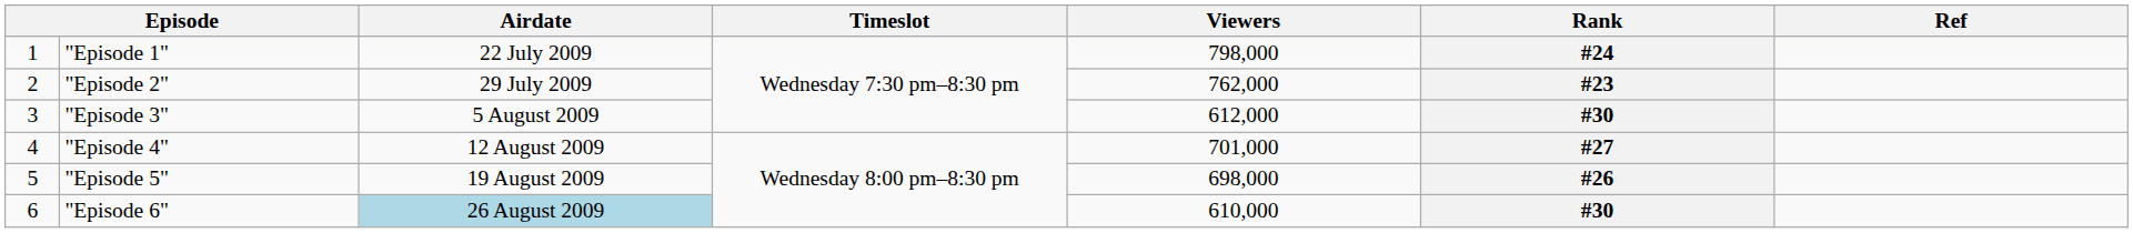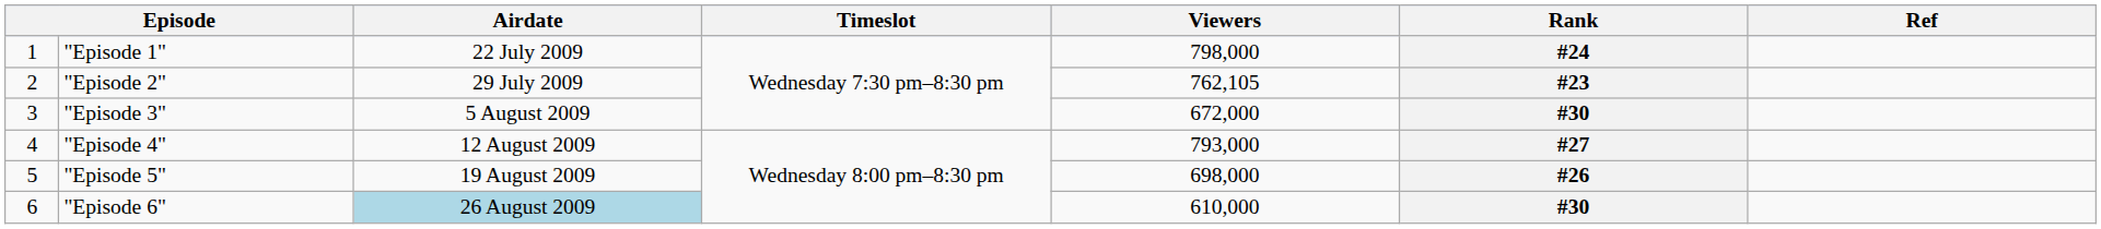 <table class="wikitable plainrowheaders" style="text-align:center; line-height:16px; width:99%;">
 <tr style="background:#C1D8FF;">
 <th colspan="2" width=10%>Episode</th>
 <th width=10%>Airdate</th>
 <th width=10%>Timeslot</th>
 <th width=10%>Viewers</th>
 <th width=10%>Rank</th>
 <th width=10%>Ref</th>
 </tr>
 <tr>
 <td>1</td>
 <td align=left>"Episode 1"</td>
 <td>22 July 2009</td>
 <td rowspan=3>Wednesday 7:30 pm–8:30 pm</td>
 <td>798,000</td>
 <th>#24</th>
 <td></td>
 </tr>
 <tr>
 <td>2</td>
 <td align=left>"Episode 2"</td>
 <td>29 July 2009</td>
-<td>762,000</td>
+<td>762,105</td>
 <th>#23</th>
 <td></td>
 </tr>
 <tr>
 <td>3</td>
 <td align=left>"Episode 3"</td>
 <td>5 August 2009</td>
-<td>612,000</td>
+<td>672,000</td>
 <th>#30</th>
 <td></td>
 </tr>
 <tr>
 <td>4</td>
 <td align=left>"Episode 4"</td>
 <td>12 August 2009</td>
 <td rowspan=3>Wednesday 8:00 pm–8:30 pm</td>
-<td>701,000</td>
+<td>793,000</td>
 <th>#27</th>
 <td></td>
 </tr>
 <tr>
 <td>5</td>
 <td align=left>"Episode 5"</td>
 <td>19 August 2009</td>
 <td>698,000</td>
 <th>#26</th>
 <td></td>
 </tr>
 <tr>
 <td>6</td>
 <td align=left>"Episode 6"</td>
 <td style="background: lightblue;">26 August 2009</td>
 <td>610,000</td>
 <th>#30</th>
 <td></td>
 </tr>
 </table>
